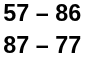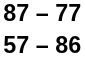 <table style="text-align:center">
 <tr>
 <th width=200></th>
 <th width=100></th>
 <th width=200></th>
 </tr>
 <tr>
+<td align=right><strong></strong></td>
+<td><strong>87 – 77</strong></td>
+<td align=left></td>
+</tr>
+<tr>
 <td align=right></td>
 <td><strong>57 – 86</strong></td>
 <td align=left><strong></strong></td>
 </tr>
-<tr>
-<td align=right><strong></strong></td>
-<td><strong>87 – 77</strong></td>
-<td align=left></td>
-</tr>
 </table>
